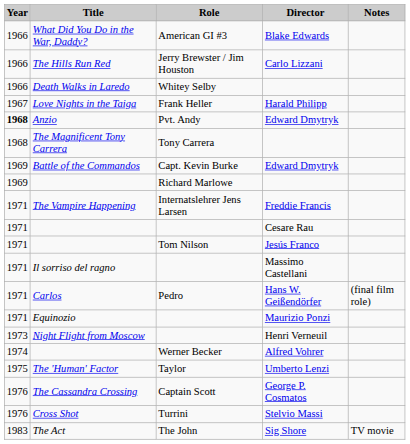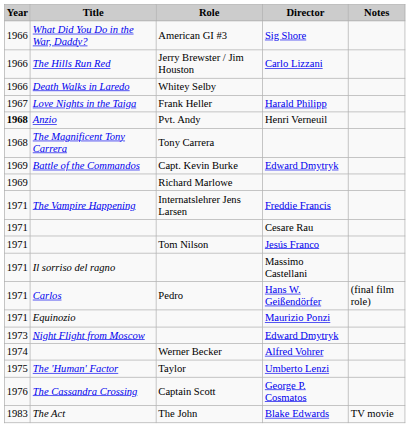 <table class="wikitable">
 <tr>
 <th style="background: #CCCCCC;">Year</th>
 <th style="background: #CCCCCC;">Title</th>
 <th style="background: #CCCCCC;">Role</th>
 <th style="background: #CCCCCC;">Director</th>
 <th style="background: #CCCCCC;">Notes</th>
 </tr>
 <tr>
 <td>1966</td>
 <td><em><a href='#'>What Did You Do in the War, Daddy?</a></em></td>
 <td>American GI #3</td>
-<td><a href='#'>Blake Edwards</a></td>
+<td><a href='#'>Sig Shore</a></td>
 <td></td>
 </tr>
 <tr>
 <td>1966</td>
 <td><em><a href='#'>The Hills Run Red</a></em></td>
 <td>Jerry Brewster / Jim Houston</td>
 <td><a href='#'>Carlo Lizzani</a></td>
 <td></td>
 </tr>
 <tr>
 <td>1966</td>
 <td><em><a href='#'>Death Walks in Laredo</a></em></td>
 <td>Whitey Selby</td>
 <td></td>
 <td></td>
 </tr>
 <tr>
 <td>1967</td>
 <td><em><a href='#'>Love Nights in the Taiga</a></em></td>
 <td>Frank Heller</td>
 <td><a href='#'>Harald Philipp</a></td>
 <td></td>
 </tr>
 <tr>
 <td><strong>1968</strong></td>
 <td><em><a href='#'>Anzio</a></em></td>
 <td>Pvt. Andy</td>
-<td><a href='#'>Edward Dmytryk</a></td>
+<td>Henri Verneuil</td>
 <td></td>
 </tr>
 <tr>
 <td>1968</td>
 <td><em><a href='#'>The Magnificent Tony Carrera</a></em></td>
 <td>Tony Carrera</td>
 <td></td>
 <td></td>
 </tr>
 <tr>
 <td>1969</td>
 <td><em><a href='#'>Battle of the Commandos</a></em></td>
 <td>Capt. Kevin Burke</td>
 <td><a href='#'>Edward Dmytryk</a></td>
 <td></td>
 </tr>
 <tr>
 <td>1969</td>
 <td><em></em></td>
 <td>Richard Marlowe</td>
 <td></td>
 <td></td>
 </tr>
 <tr>
 <td>1971</td>
 <td><em><a href='#'>The Vampire Happening</a></em></td>
 <td>Internatslehrer Jens Larsen</td>
 <td><a href='#'>Freddie Francis</a></td>
 <td></td>
 </tr>
 <tr>
 <td>1971</td>
 <td><em></em></td>
 <td></td>
 <td>Cesare Rau</td>
 <td></td>
 </tr>
 <tr>
 <td>1971</td>
 <td><em></em></td>
 <td>Tom Nilson</td>
 <td><a href='#'>Jesús Franco</a></td>
 <td></td>
 </tr>
 <tr>
 <td>1971</td>
 <td><em>Il sorriso del ragno</em></td>
 <td></td>
 <td>Massimo Castellani</td>
 <td></td>
 </tr>
 <tr>
 <td>1971</td>
 <td><em><a href='#'>Carlos</a></em></td>
 <td>Pedro</td>
 <td><a href='#'>Hans W. Geißendörfer</a></td>
 <td>(final film role)</td>
 </tr>
 <tr>
 <td>1971</td>
 <td><em>Equinozio</em></td>
 <td></td>
 <td><a href='#'>Maurizio Ponzi</a></td>
 <td></td>
 </tr>
 <tr>
 <td>1973</td>
 <td><em><a href='#'>Night Flight from Moscow</a></em></td>
 <td></td>
-<td>Henri Verneuil</td>
+<td><a href='#'>Edward Dmytryk</a></td>
 <td></td>
 </tr>
 <tr>
 <td>1974</td>
 <td><em></em></td>
 <td>Werner Becker</td>
 <td><a href='#'>Alfred Vohrer</a></td>
 <td></td>
 </tr>
 <tr>
 <td>1975</td>
 <td><em><a href='#'>The 'Human' Factor</a></em></td>
 <td>Taylor</td>
 <td><a href='#'>Umberto Lenzi</a></td>
 <td></td>
 </tr>
 <tr>
 <td>1976</td>
 <td><em><a href='#'>The Cassandra Crossing</a></em></td>
 <td>Captain Scott</td>
 <td><a href='#'>George P. Cosmatos</a></td>
 <td></td>
 </tr>
 <tr>
-<td>1976</td>
-<td><em><a href='#'>Cross Shot</a></em></td>
-<td>Turrini</td>
-<td><a href='#'>Stelvio Massi</a></td>
-<td></td>
-</tr>
-<tr>
 <td>1983</td>
 <td><em>The Act</em></td>
 <td>The John</td>
-<td><a href='#'>Sig Shore</a></td>
+<td><a href='#'>Blake Edwards</a></td>
 <td>TV movie</td>
 </tr>
 </table>
